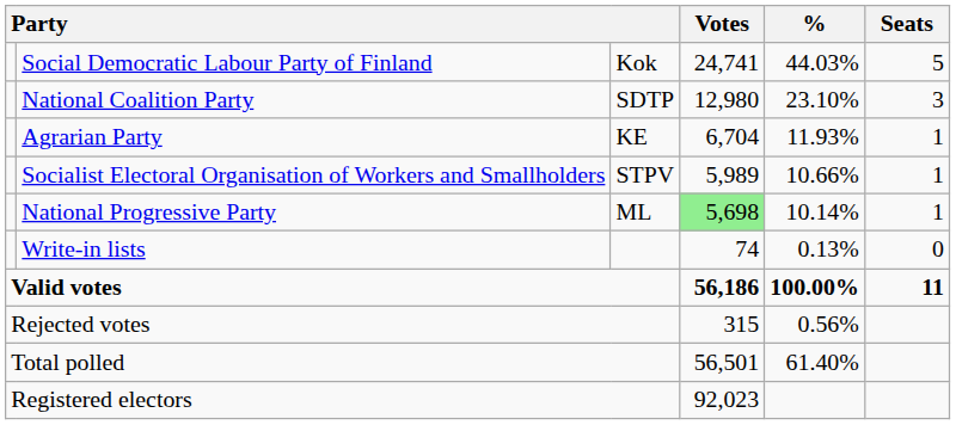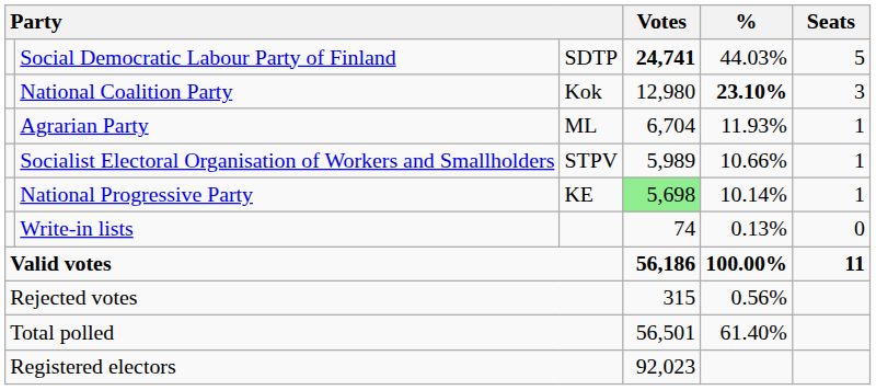 <table class="wikitable" border="1" style="text-align:right;">
 <tr>
 <th style="text-align:left;" colspan=3>Party</th>
 <th align=center width="50">Votes</th>
 <th align=center width="50">%</th>
 <th align=center width="50">Seats</th>
 </tr>
 <tr>
 <td></td>
 <td align=left style="white-space: nowrap;"><a href='#'>Social Democratic Labour Party of Finland</a></td>
-<td align=left>Kok</td>
-<td>24,741</td>
+<td align=left>SDTP</td>
+<td><strong>24,741</strong></td>
 <td>44.03%</td>
 <td>5</td>
 </tr>
 <tr>
 <td></td>
 <td align=left><a href='#'>National Coalition Party</a></td>
-<td align=left>SDTP</td>
+<td align=left>Kok</td>
 <td>12,980</td>
-<td>23.10%</td>
+<td><strong>23.10%</strong></td>
 <td>3</td>
 </tr>
 <tr>
 <td></td>
 <td align=left><a href='#'>Agrarian Party</a></td>
-<td align=left>KE</td>
+<td align=left>ML</td>
 <td>6,704</td>
 <td>11.93%</td>
 <td>1</td>
 </tr>
 <tr>
 <td></td>
 <td align=left><a href='#'>Socialist Electoral Organisation of Workers and Smallholders</a></td>
 <td align=left>STPV</td>
 <td>5,989</td>
 <td>10.66%</td>
 <td>1</td>
 </tr>
 <tr>
 <td></td>
 <td align=left><a href='#'>National Progressive Party</a></td>
-<td align=left>ML</td>
+<td align=left>KE</td>
 <td style="background: lightgreen;">5,698</td>
 <td>10.14%</td>
 <td>1</td>
 </tr>
 <tr>
 <td></td>
 <td align=left><a href='#'>Write-in lists</a></td>
 <td align=left></td>
 <td>74</td>
 <td>0.13%</td>
 <td>0</td>
 </tr>
 <tr style="font-weight:bold">
 <td align=left colspan=3>Valid votes</td>
 <td>56,186</td>
 <td>100.00%</td>
 <td>11</td>
 </tr>
 <tr>
 <td align=left colspan=3>Rejected votes</td>
 <td>315</td>
 <td>0.56%</td>
 <td></td>
 </tr>
 <tr>
 <td align=left colspan=3>Total polled</td>
 <td>56,501</td>
 <td>61.40%</td>
 <td></td>
 </tr>
 <tr>
 <td align=left colspan=3>Registered electors</td>
 <td>92,023</td>
 <td></td>
 <td></td>
 </tr>
 </table>
